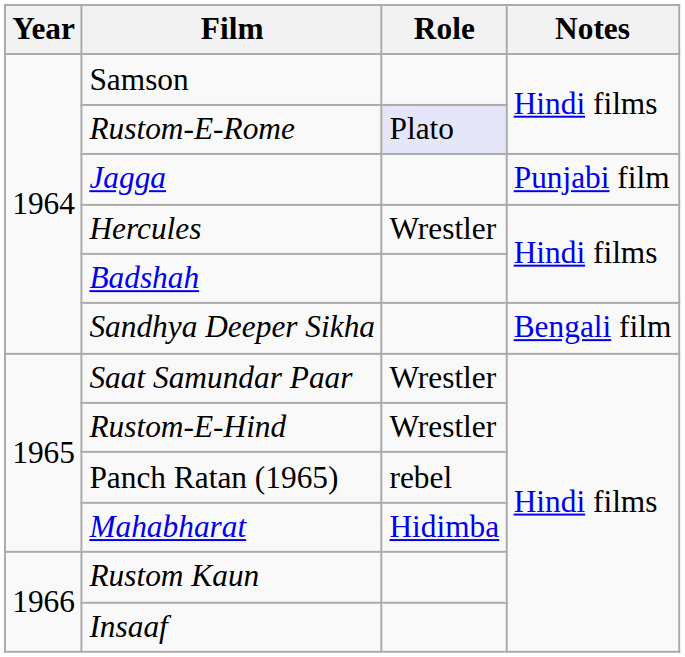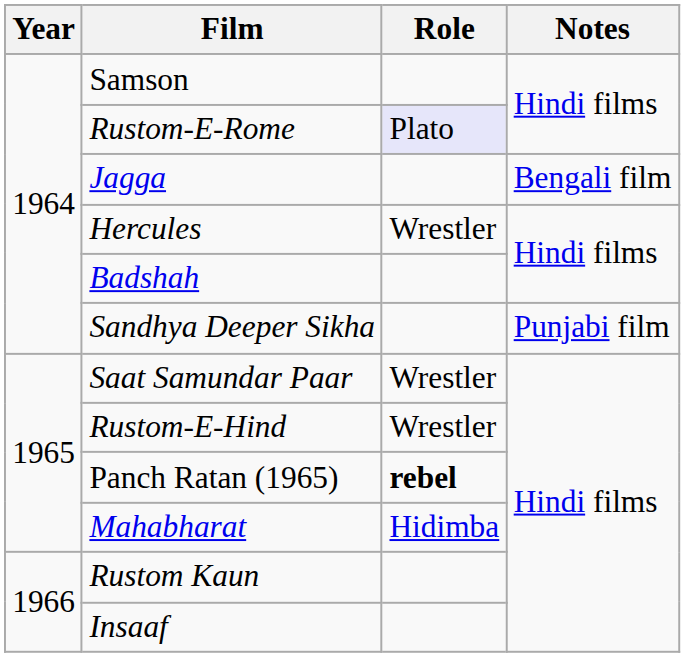 <table class="wikitable">
 <tr>
 <th>Year</th>
 <th>Film</th>
 <th>Role</th>
 <th>Notes</th>
 </tr>
 <tr>
 <td rowspan="6">1964</td>
 <td>Samson</td>
 <td></td>
 <td rowspan="2"><a href='#'>Hindi</a> films</td>
 </tr>
 <tr>
 <td><em>Rustom-E-Rome</em></td>
 <td style="background: lavender;">Plato</td>
 </tr>
 <tr>
 <td><em><a href='#'>Jagga</a></em></td>
 <td></td>
-<td><a href='#'>Punjabi</a> film</td>
+<td><a href='#'>Bengali</a> film</td>
 </tr>
 <tr>
 <td><em>Hercules</em></td>
 <td>Wrestler</td>
 <td rowspan="2"><a href='#'>Hindi</a> films</td>
 </tr>
 <tr>
 <td><em><a href='#'>Badshah</a></em></td>
 <td></td>
 </tr>
 <tr>
 <td><em>Sandhya Deeper Sikha</em></td>
 <td></td>
-<td><a href='#'>Bengali</a> film</td>
+<td><a href='#'>Punjabi</a> film</td>
 </tr>
 <tr>
 <td rowspan="4">1965</td>
 <td><em>Saat Samundar Paar</em></td>
 <td>Wrestler</td>
 <td rowspan="6"><a href='#'>Hindi</a> films</td>
 </tr>
 <tr>
 <td><em>Rustom-E-Hind</em></td>
 <td>Wrestler</td>
 </tr>
 <tr>
 <td>Panch Ratan (1965)</td>
-<td>rebel</td>
+<td><strong>rebel</strong></td>
 </tr>
 <tr>
 <td><em><a href='#'>Mahabharat</a></em></td>
 <td><a href='#'>Hidimba</a></td>
 </tr>
 <tr>
 <td rowspan="2">1966</td>
 <td><em>Rustom Kaun</em></td>
 <td></td>
 </tr>
 <tr>
 <td><em>Insaaf</em></td>
 <td></td>
 </tr>
 </table>
